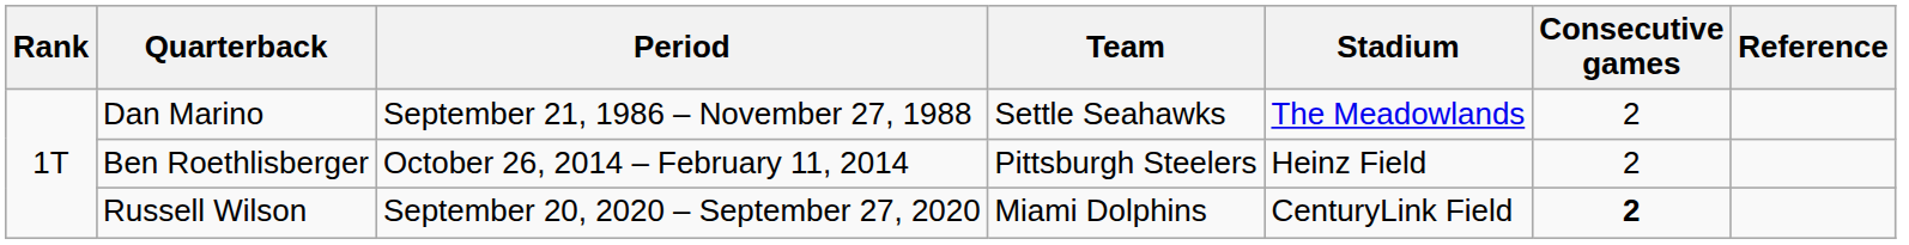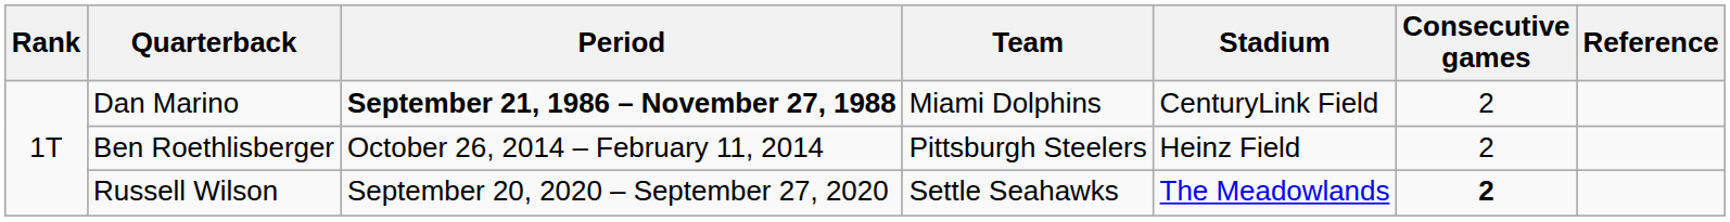 <table class="wikitable">
 <tr>
 <th>Rank</th>
 <th>Quarterback</th>
 <th>Period</th>
 <th>Team</th>
 <th>Stadium</th>
 <th>Consecutive<br>games</th>
 <th>Reference</th>
 </tr>
 <tr>
 <td style="text-align:center;" rowspan="3">1T</td>
 <td>Dan Marino</td>
-<td>September 21, 1986 – November 27, 1988</td>
-<td>Settle Seahawks</td>
-<td><a href='#'>The Meadowlands</a></td>
+<td><strong>September 21, 1986 – November 27, 1988</strong></td>
+<td>Miami Dolphins</td>
+<td>CenturyLink Field</td>
 <td style="text-align:center;">2</td>
 <td style="text-align:center;"></td>
 </tr>
 <tr>
 <td>Ben Roethlisberger</td>
 <td>October 26, 2014 – February 11, 2014</td>
 <td>Pittsburgh Steelers</td>
 <td>Heinz Field</td>
 <td style="text-align:center;">2</td>
 <td style="text-align:center;"></td>
 </tr>
 <tr>
 <td>Russell Wilson</td>
 <td>September 20, 2020 – September 27, 2020</td>
-<td>Miami Dolphins</td>
-<td>CenturyLink Field</td>
+<td>Settle Seahawks</td>
+<td><a href='#'>The Meadowlands</a></td>
 <td style="text-align:center;"><strong>2</strong></td>
 <td style="text-align:center;"></td>
 </tr>
 </table>
